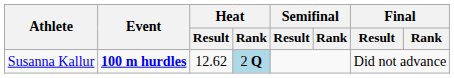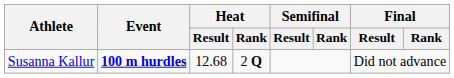 <table class=wikitable style="font-size:90%">
 <tr>
 <th rowspan="2">Athlete</th>
 <th rowspan="2">Event</th>
 <th colspan="2">Heat</th>
 <th colspan="2">Semifinal</th>
 <th colspan="2">Final</th>
 </tr>
 <tr style="font-size:95%">
 <th>Result</th>
 <th>Rank</th>
 <th>Result</th>
 <th>Rank</th>
 <th>Result</th>
 <th>Rank</th>
 </tr>
 <tr align=center>
 <td align=left><a href='#'>Susanna Kallur</a></td>
 <td align=left><strong><a href='#'>100 m hurdles</a></strong></td>
-<td>12.62</td>
-<td style="background: lightblue;">2 <strong>Q</strong></td>
+<td>12.68</td>
+<td>2 <strong>Q</strong></td>
 <td colspan=2></td>
 <td colspan=2>Did not advance</td>
 </tr>
 </table>
